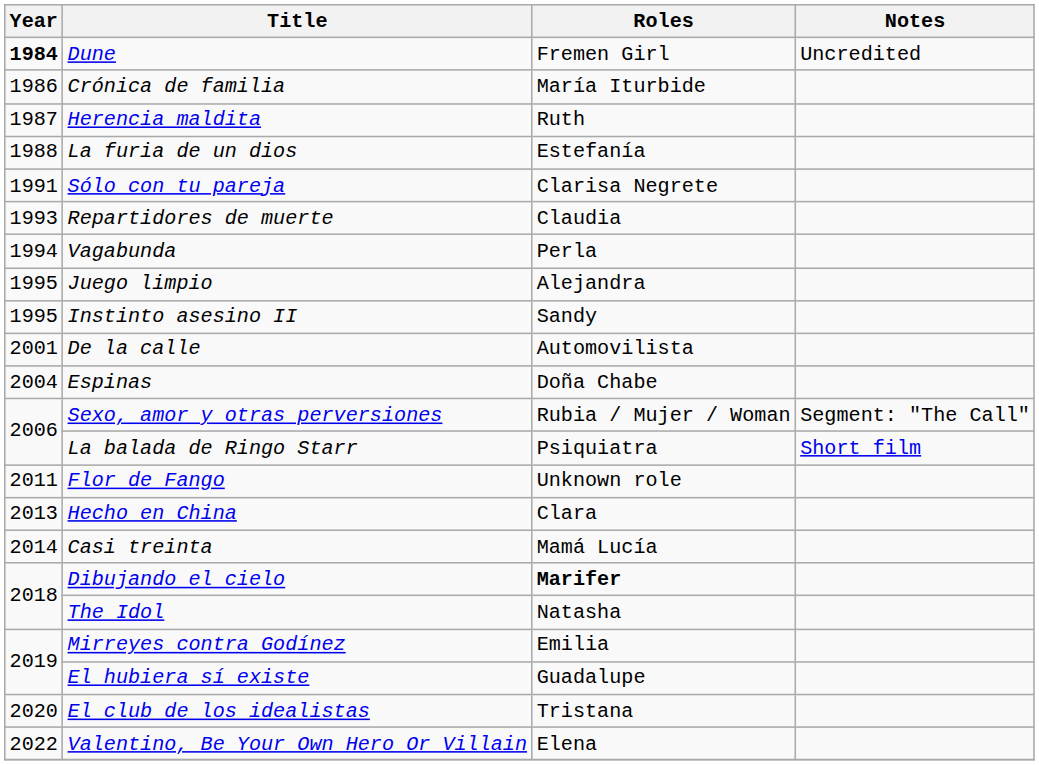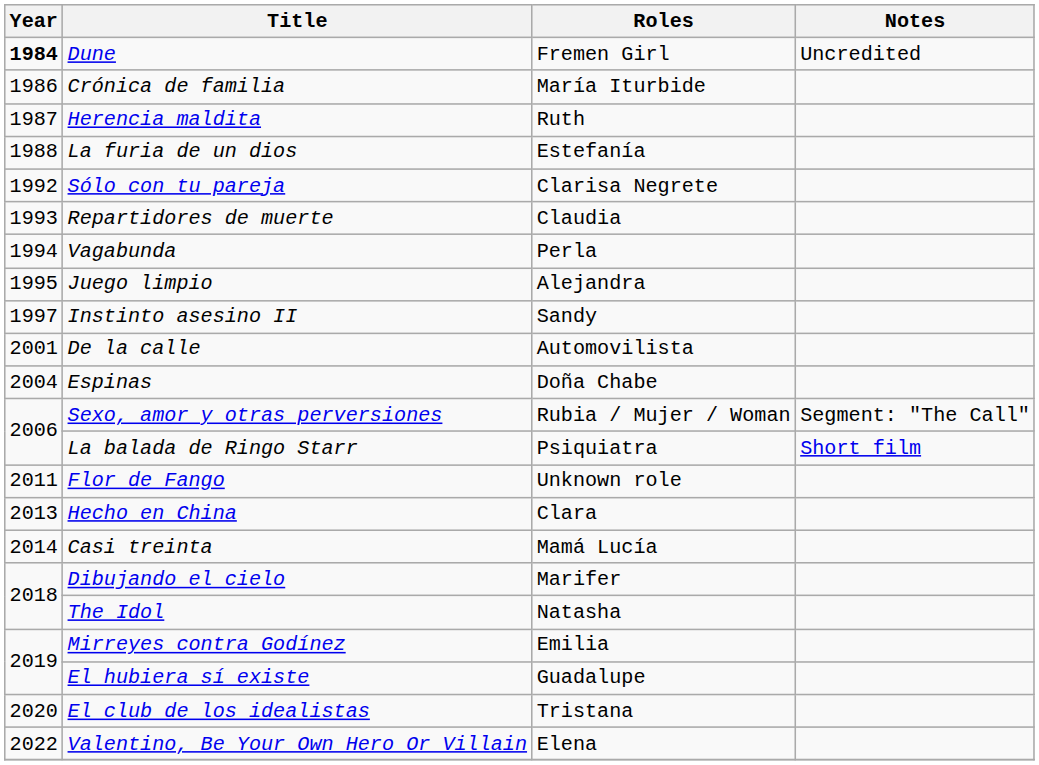 <table class="wikitable sortable">
 <tr>
 <th>Year</th>
 <th>Title</th>
 <th>Roles</th>
 <th>Notes</th>
 </tr>
 <tr>
 <td><strong>1984</strong></td>
 <td><em><a href='#'>Dune</a></em></td>
 <td>Fremen Girl</td>
 <td>Uncredited</td>
 </tr>
 <tr>
 <td>1986</td>
 <td><em>Crónica de familia</em></td>
 <td>María Iturbide</td>
 <td></td>
 </tr>
 <tr>
 <td>1987</td>
 <td><em><a href='#'>Herencia maldita</a></em></td>
 <td>Ruth</td>
 <td></td>
 </tr>
 <tr>
 <td>1988</td>
 <td><em>La furia de un dios</em></td>
 <td>Estefanía</td>
 <td></td>
 </tr>
 <tr>
-<td>1991</td>
+<td>1992</td>
 <td><em><a href='#'>Sólo con tu pareja</a></em></td>
 <td>Clarisa Negrete</td>
 <td></td>
 </tr>
 <tr>
 <td>1993</td>
 <td><em>Repartidores de muerte</em></td>
 <td>Claudia</td>
 <td></td>
 </tr>
 <tr>
 <td>1994</td>
 <td><em>Vagabunda</em></td>
 <td>Perla</td>
 <td></td>
 </tr>
 <tr>
 <td>1995</td>
 <td><em>Juego limpio</em></td>
 <td>Alejandra</td>
 <td></td>
 </tr>
 <tr>
-<td>1995</td>
+<td>1997</td>
 <td><em>Instinto asesino II</em></td>
 <td>Sandy</td>
 <td></td>
 </tr>
 <tr>
 <td>2001</td>
 <td><em>De la calle</em></td>
 <td>Automovilista</td>
 <td></td>
 </tr>
 <tr>
 <td>2004</td>
 <td><em>Espinas</em></td>
 <td>Doña Chabe</td>
 <td></td>
 </tr>
 <tr>
 <td rowspan="2">2006</td>
 <td><em><a href='#'>Sexo, amor y otras perversiones</a></em></td>
 <td>Rubia / Mujer / Woman</td>
 <td>Segment: "The Call"</td>
 </tr>
 <tr>
 <td><em>La balada de Ringo Starr</em></td>
 <td>Psiquiatra</td>
 <td><a href='#'>Short film</a></td>
 </tr>
 <tr>
 <td>2011</td>
 <td><em><a href='#'>Flor de Fango</a></em></td>
 <td>Unknown role</td>
 <td></td>
 </tr>
 <tr>
 <td>2013</td>
 <td><em><a href='#'>Hecho en China</a></em></td>
 <td>Clara</td>
 <td></td>
 </tr>
 <tr>
 <td>2014</td>
 <td><em>Casi treinta</em></td>
 <td>Mamá Lucía</td>
 <td></td>
 </tr>
 <tr>
 <td rowspan="2">2018</td>
 <td><em><a href='#'>Dibujando el cielo</a></em></td>
-<td><strong>Marifer</strong></td>
+<td>Marifer</td>
 <td></td>
 </tr>
 <tr>
 <td><em><a href='#'>The Idol</a></em></td>
 <td>Natasha</td>
 <td></td>
 </tr>
 <tr>
 <td rowspan="2">2019</td>
 <td><em><a href='#'>Mirreyes contra Godínez</a></em></td>
 <td>Emilia</td>
 <td></td>
 </tr>
 <tr>
 <td><em><a href='#'>El hubiera sí existe</a></em></td>
 <td>Guadalupe</td>
 <td></td>
 </tr>
 <tr>
 <td>2020</td>
 <td><em><a href='#'>El club de los idealistas</a></em></td>
 <td>Tristana</td>
 <td></td>
 </tr>
 <tr>
 <td>2022</td>
 <td><em><a href='#'>Valentino, Be Your Own Hero Or Villain</a></em></td>
 <td>Elena</td>
 <td></td>
 </tr>
 <tr>
 </tr>
 </table>
